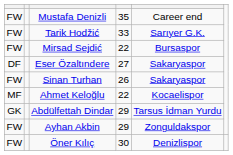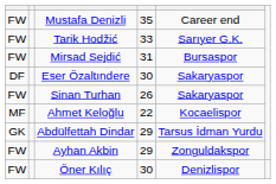 <table class="wikitable sortable" style="text-align: center">
 <tr>
 <th></th>
 <th></th>
 <th></th>
 <th></th>
 <th></th>
 </tr>
 <tr>
 <td>FW</td>
 <td></td>
 <td><a href='#'>Mustafa Denizli</a></td>
 <td>35</td>
 <td>Career end</td>
 </tr>
 <tr>
 <td>FW</td>
 <td></td>
 <td><a href='#'>Tarik Hodžić</a></td>
 <td>33</td>
 <td><a href='#'>Sarıyer G.K.</a></td>
 </tr>
 <tr>
 <td>FW</td>
 <td></td>
 <td><a href='#'>Mirsad Sejdić</a></td>
-<td>22</td>
+<td>31</td>
 <td><a href='#'>Bursaspor</a></td>
 </tr>
 <tr>
 <td>DF</td>
 <td></td>
 <td><a href='#'>Eser Özaltındere</a></td>
-<td>27</td>
+<td>30</td>
 <td><a href='#'>Sakaryaspor</a></td>
 </tr>
 <tr>
 <td>FW</td>
 <td></td>
 <td><a href='#'>Sinan Turhan</a></td>
 <td>26</td>
 <td><a href='#'>Sakaryaspor</a></td>
 </tr>
 <tr>
 <td>MF</td>
 <td></td>
 <td><a href='#'>Ahmet Keloğlu</a></td>
 <td>22</td>
 <td><a href='#'>Kocaelispor</a></td>
 </tr>
 <tr>
 <td>GK</td>
 <td></td>
 <td><a href='#'>Abdülfettah Dindar</a></td>
 <td>29</td>
 <td><a href='#'>Tarsus İdman Yurdu</a></td>
 </tr>
 <tr>
 <td>FW</td>
 <td></td>
 <td><a href='#'>Ayhan Akbin</a></td>
 <td>29</td>
 <td><a href='#'>Zonguldakspor</a></td>
 </tr>
 <tr>
 <td>FW</td>
 <td></td>
 <td><a href='#'>Öner Kılıç</a></td>
 <td>30</td>
 <td><a href='#'>Denizlispor</a></td>
 <td></td>
 </tr>
 </table>
